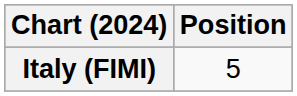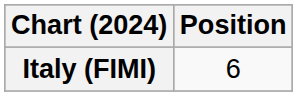 <table class="wikitable sortable plainrowheaders" style="text-align:center">
 <tr>
 <th scope="col">Chart (2024)</th>
 <th scope="col">Position</th>
 </tr>
 <tr>
 <th scope="row">Italy (FIMI)</th>
-<td>5</td>
+<td>6</td>
 </tr>
 </table>
